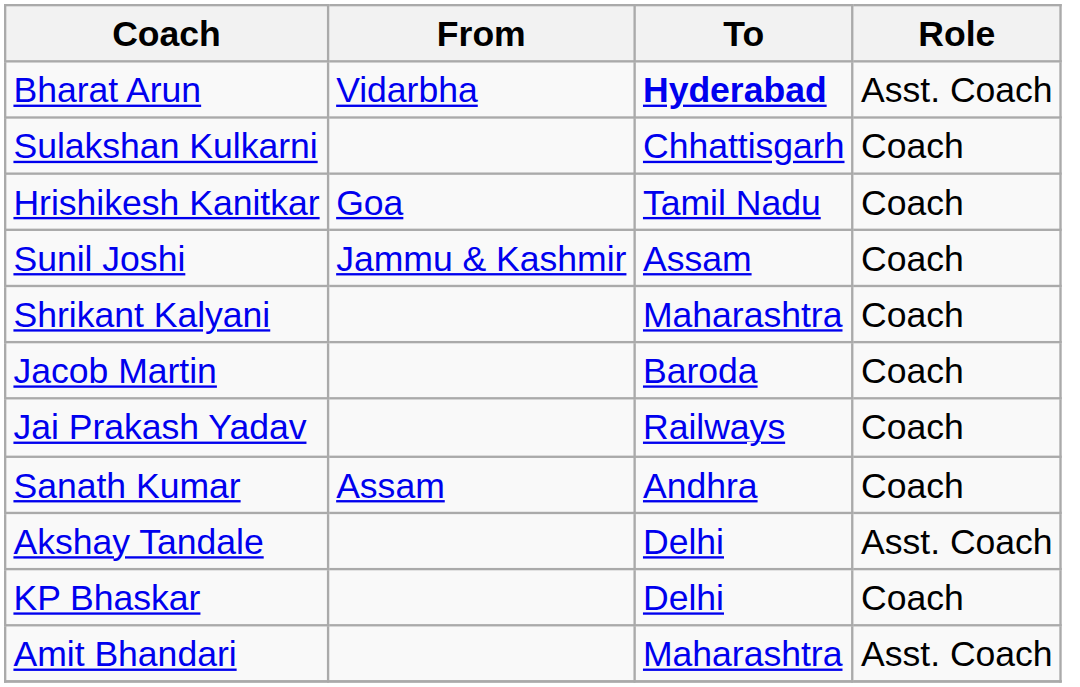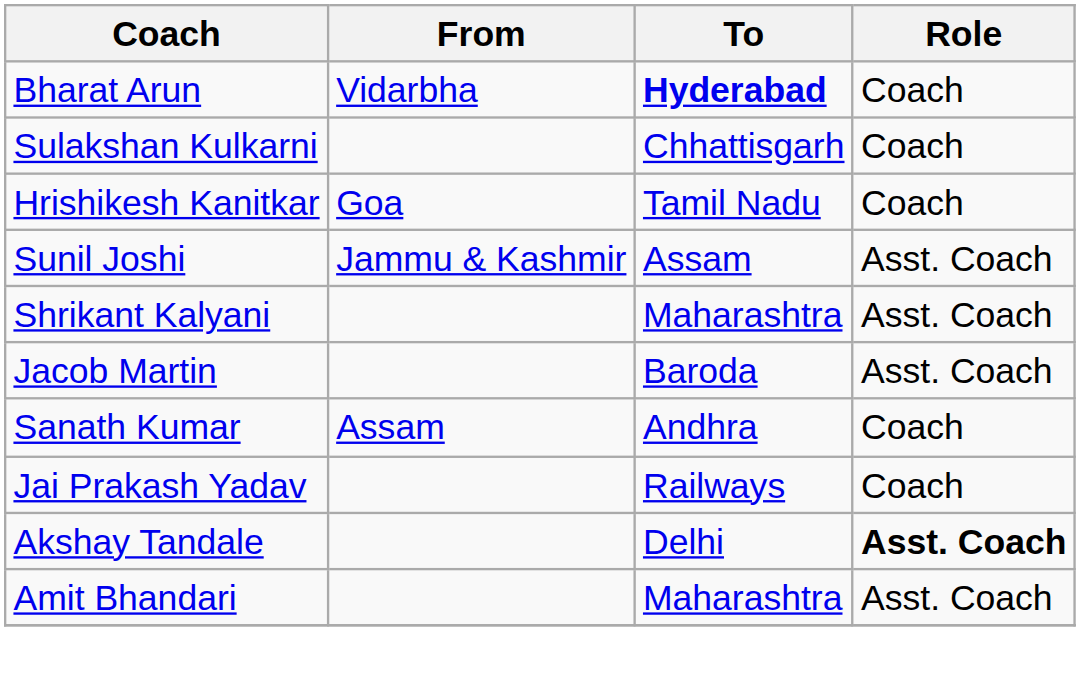 <table class="wikitable sortable" style="font-size:95%">
 <tr>
 <th>Coach</th>
 <th>From</th>
 <th>To</th>
 <th>Role</th>
 </tr>
 <tr>
 <td><a href='#'>Bharat Arun</a></td>
 <td><a href='#'>Vidarbha</a></td>
 <td><strong><a href='#'>Hyderabad</a></strong></td>
-<td>Asst. Coach </td>
+<td>Coach </td>
 </tr>
 <tr>
 <td><a href='#'>Sulakshan Kulkarni</a></td>
 <td></td>
 <td><a href='#'>Chhattisgarh</a></td>
 <td>Coach </td>
 </tr>
 <tr>
 <td><a href='#'>Hrishikesh Kanitkar</a></td>
 <td><a href='#'>Goa</a></td>
 <td><a href='#'>Tamil Nadu</a></td>
 <td>Coach </td>
 </tr>
 <tr>
 <td><a href='#'>Sunil Joshi</a></td>
 <td><a href='#'>Jammu & Kashmir</a></td>
 <td><a href='#'>Assam</a></td>
-<td>Coach </td>
+<td>Asst. Coach </td>
 </tr>
 <tr>
 <td><a href='#'>Shrikant Kalyani</a></td>
 <td></td>
 <td><a href='#'>Maharashtra</a></td>
-<td>Coach </td>
+<td>Asst. Coach </td>
 </tr>
 <tr>
 <td><a href='#'>Jacob Martin</a></td>
 <td></td>
 <td><a href='#'>Baroda</a></td>
+<td>Asst. Coach </td>
+</tr>
+<tr>
+<td><a href='#'>Sanath Kumar</a></td>
+<td><a href='#'>Assam</a></td>
+<td><a href='#'>Andhra</a></td>
 <td>Coach </td>
 </tr>
 <tr>
 <td><a href='#'>Jai Prakash Yadav</a></td>
 <td></td>
 <td><a href='#'>Railways</a></td>
 <td>Coach </td>
 </tr>
 <tr>
-<td><a href='#'>Sanath Kumar</a></td>
-<td><a href='#'>Assam</a></td>
-<td><a href='#'>Andhra</a></td>
-<td>Coach </td>
-</tr>
-<tr>
 <td><a href='#'>Akshay Tandale</a></td>
 <td></td>
 <td><a href='#'>Delhi</a></td>
-<td>Asst. Coach </td>
-</tr>
-<tr>
-<td><a href='#'>KP Bhaskar</a></td>
-<td></td>
-<td><a href='#'>Delhi</a></td>
-<td>Coach </td>
+<td><strong>Asst. Coach </strong></td>
 </tr>
 <tr>
 <td><a href='#'>Amit Bhandari</a></td>
 <td></td>
 <td><a href='#'>Maharashtra</a></td>
 <td>Asst. Coach </td>
 </tr>
 <tr>
 </tr>
 </table>
